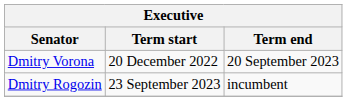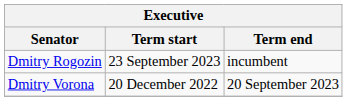 <table class="wikitable sortable">
 <tr>
 <th colspan=3>Executive</th>
 </tr>
 <tr>
 <th>Senator</th>
 <th>Term start</th>
 <th>Term end</th>
 </tr>
 <tr>
+<td><a href='#'>Dmitry Rogozin</a></td>
+<td>23 September 2023</td>
+<td>incumbent</td>
+</tr>
+<tr>
 <td><a href='#'>Dmitry Vorona</a></td>
 <td>20 December 2022</td>
 <td>20 September 2023</td>
 </tr>
 <tr>
-<td><a href='#'>Dmitry Rogozin</a></td>
-<td>23 September 2023</td>
-<td>incumbent</td>
-</tr>
-<tr>
 </tr>
 </table>
